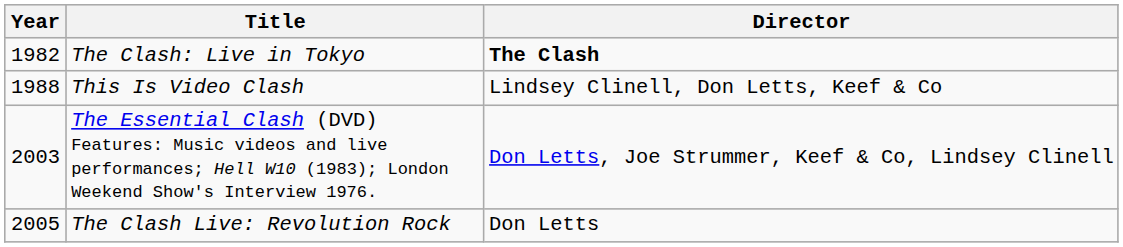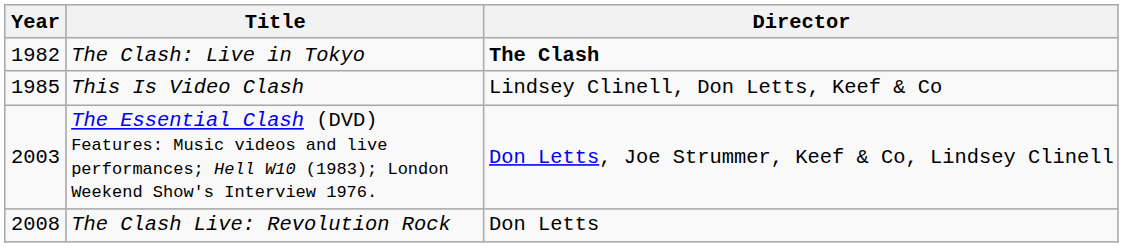 <table class="wikitable sortable">
 <tr>
 <th style="width:33px">Year</th>
 <th style="width:260px">Title</th>
 <th>Director</th>
 </tr>
 <tr>
 <td style="text-align:center">1982</td>
 <td data-sort-value="Clash, The: Live in Tokyo"><em>The Clash: Live in Tokyo</em></td>
 <td data-sort-value="Clash, The"><strong>The Clash</strong></td>
 </tr>
 <tr>
-<td style="text-align:center">1988</td>
+<td style="text-align:center">1985</td>
 <td><em>This Is Video Clash</em></td>
 <td data-sort-value="Clinell, Letts, Keef">Lindsey Clinell, Don Letts, Keef & Co</td>
 </tr>
 <tr>
 <td style="text-align:center">2003</td>
 <td data-sort-value="Essential Clash, The"><em><a href='#'>The Essential Clash</a></em> (DVD) <br><small>Features: Music videos and live performances; <em>Hell W10</em> (1983); London Weekend Show's Interview 1976.</small></td>
 <td data-sort-value="Clinell, Strummer, Letts, Keef"><a href='#'>Don Letts</a>, Joe Strummer, Keef & Co, Lindsey Clinell</td>
 </tr>
 <tr>
-<td style="text-align:center">2005</td>
+<td style="text-align:center">2008</td>
 <td><em>The Clash Live: Revolution Rock</em></td>
 <td>Don Letts</td>
 </tr>
 </table>
